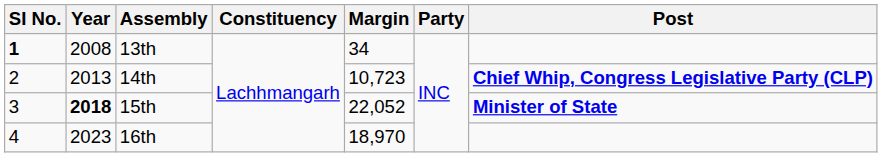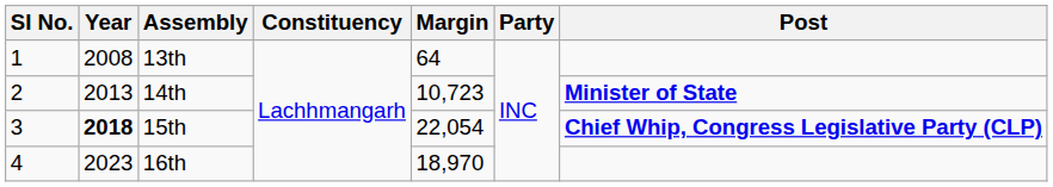 <table class="wikitable">
 <tr>
 <th>SI No.</th>
 <th>Year</th>
 <th>Assembly</th>
 <th>Constituency</th>
 <th>Margin</th>
 <th>Party</th>
 <th>Post</th>
 </tr>
 <tr>
-<td><strong>1</strong></td>
+<td>1</td>
 <td>2008</td>
 <td>13th</td>
 <td rowspan="4"><a href='#'>Lachhmangarh</a></td>
-<td>34</td>
+<td>64</td>
 <td rowspan="4"><a href='#'>INC</a></td>
 <td></td>
 </tr>
 <tr>
 <td>2</td>
 <td>2013</td>
 <td>14th</td>
 <td>10,723</td>
-<td><strong><a href='#'>Chief Whip, Congress Legislative Party (CLP)</a></strong></td>
+<td><strong><a href='#'>Minister of State</a></strong></td>
 </tr>
 <tr>
 <td>3</td>
 <td><strong>2018</strong></td>
 <td>15th</td>
-<td>22,052</td>
-<td><strong><a href='#'>Minister of State</a></strong></td>
+<td>22,054</td>
+<td><strong><a href='#'>Chief Whip, Congress Legislative Party (CLP)</a></strong></td>
 </tr>
 <tr>
 <td>4</td>
 <td>2023</td>
 <td>16th</td>
 <td>18,970</td>
 <td></td>
 </tr>
 </table>
